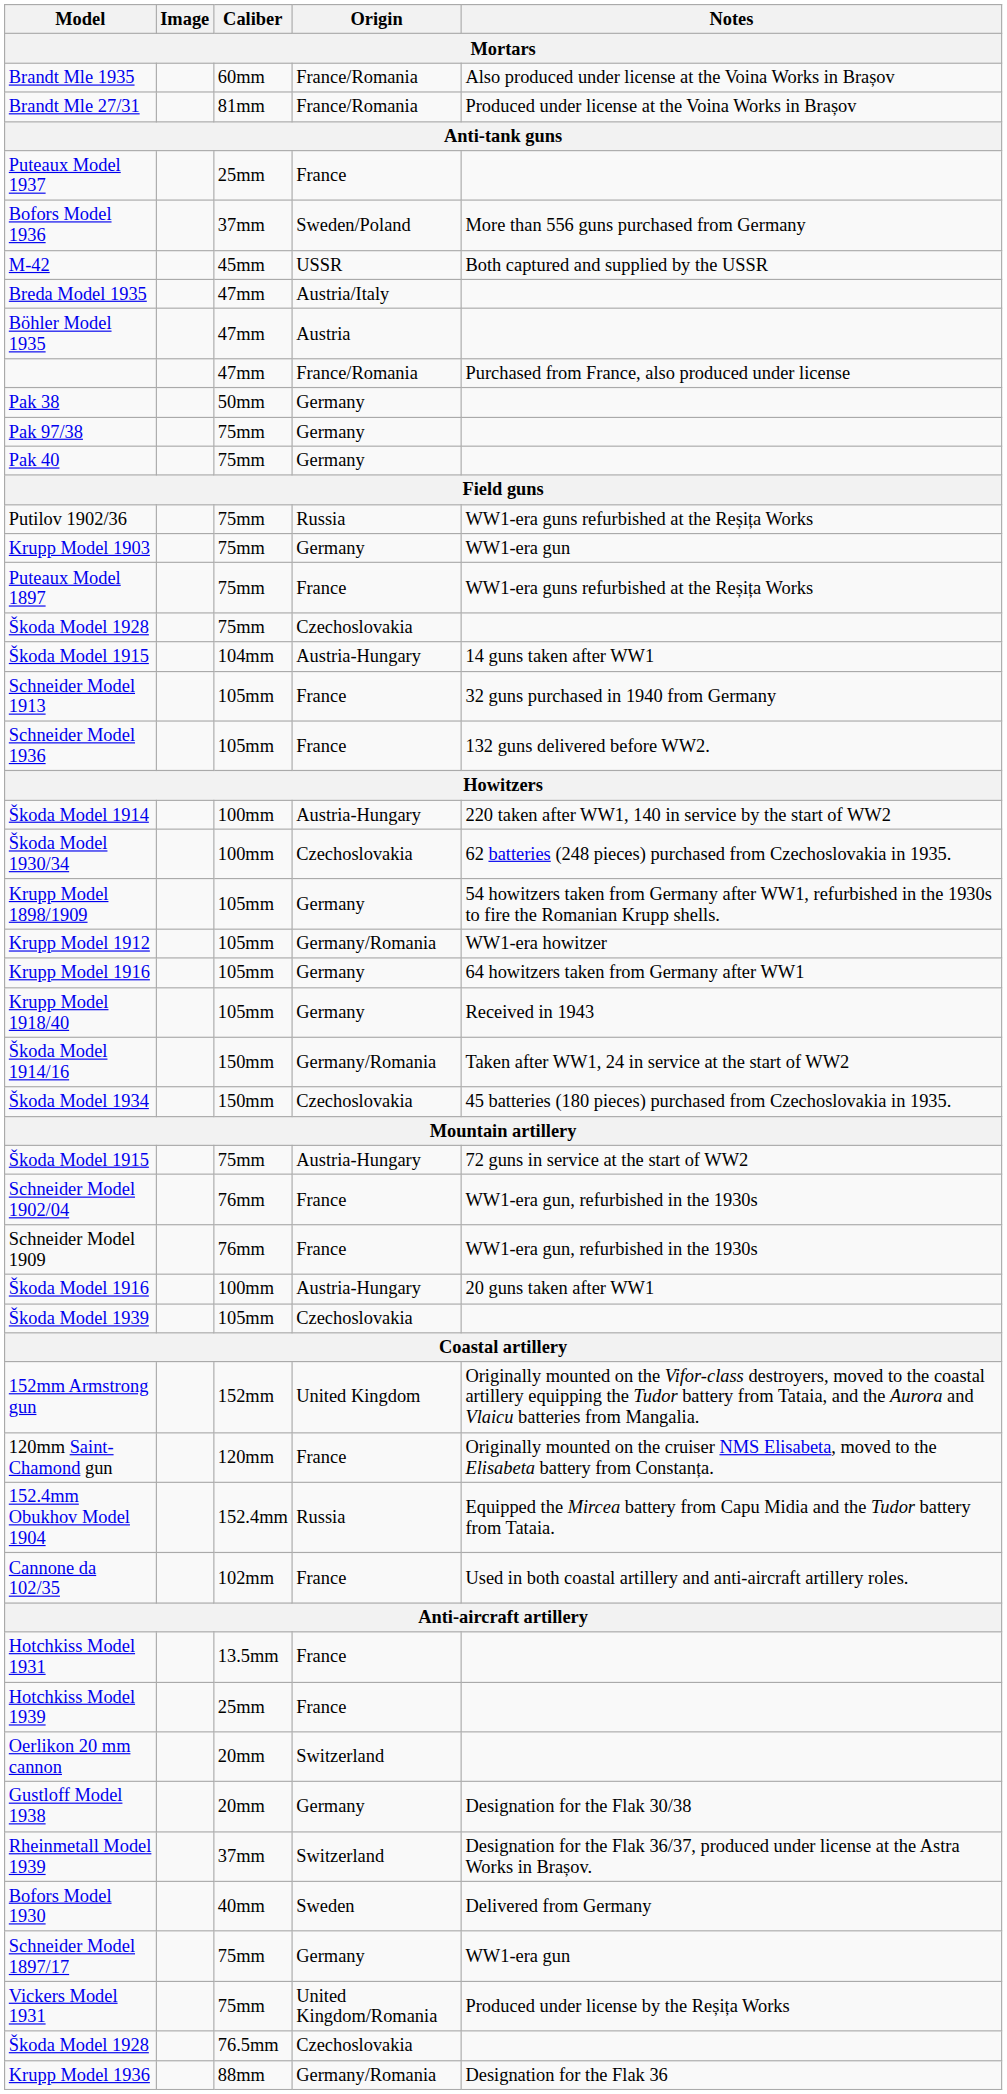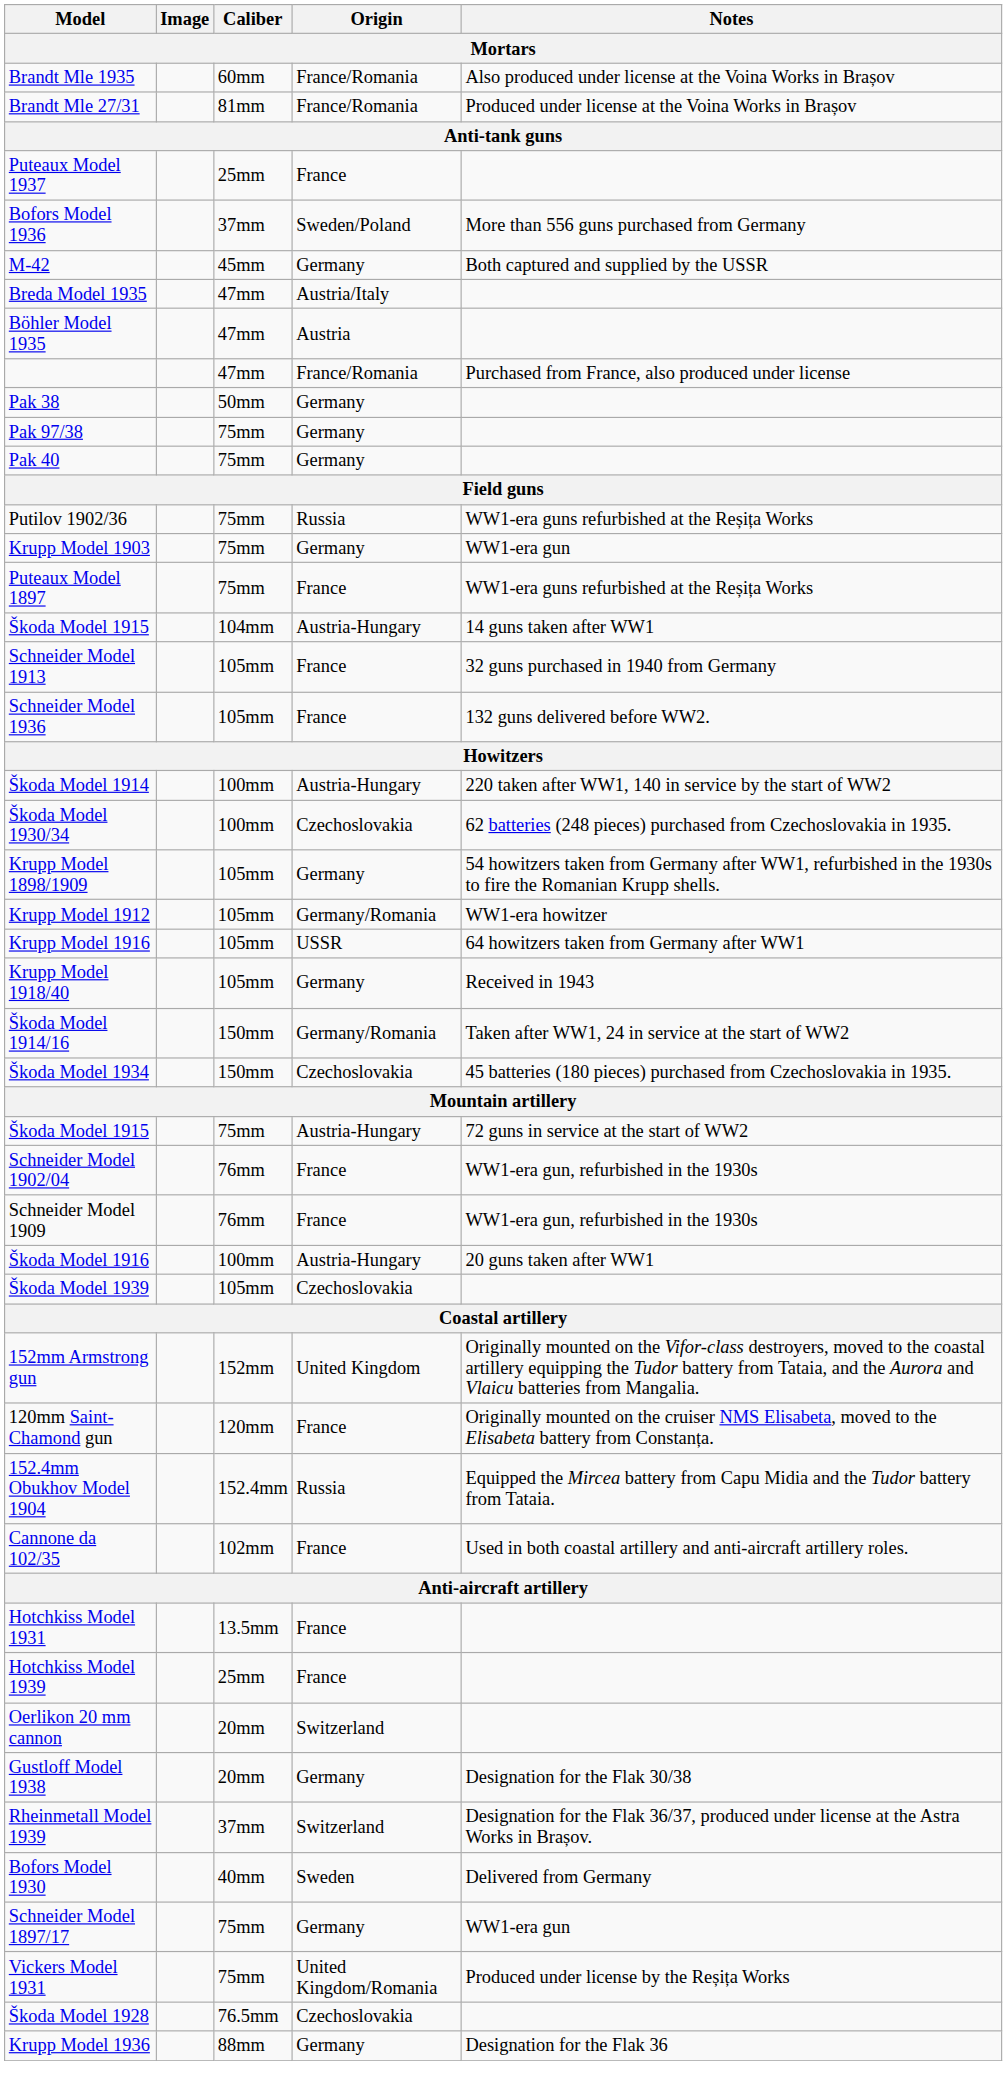 <table class="wikitable">
 <tr>
 <th>Model</th>
 <th>Image</th>
 <th>Caliber</th>
 <th>Origin</th>
 <th>Notes</th>
 </tr>
 <tr>
 <th colspan="5">Mortars</th>
 </tr>
 <tr>
 <td><a href='#'>Brandt Mle 1935</a></td>
 <td></td>
 <td>60mm</td>
 <td>France/Romania</td>
 <td>Also produced under license at the Voina Works in Brașov</td>
 </tr>
 <tr>
 <td><a href='#'>Brandt Mle 27/31</a></td>
 <td></td>
 <td>81mm</td>
 <td>France/Romania</td>
 <td>Produced under license at the Voina Works in Brașov</td>
 </tr>
 <tr>
 <th colspan="5">Anti-tank guns</th>
 </tr>
 <tr>
 <td><a href='#'>Puteaux Model 1937</a></td>
 <td></td>
 <td>25mm</td>
 <td>France</td>
 <td></td>
 </tr>
 <tr>
 <td><a href='#'>Bofors Model 1936</a></td>
 <td></td>
 <td>37mm</td>
 <td>Sweden/Poland</td>
 <td>More than 556 guns purchased from Germany</td>
 </tr>
 <tr>
 <td><a href='#'>M-42</a></td>
 <td></td>
 <td>45mm</td>
-<td>USSR</td>
+<td>Germany</td>
 <td>Both captured and supplied by the USSR</td>
 </tr>
 <tr>
 <td><a href='#'>Breda Model 1935</a></td>
 <td></td>
 <td>47mm</td>
 <td>Austria/Italy</td>
 <td></td>
 </tr>
 <tr>
 <td><a href='#'>Böhler Model 1935</a></td>
 <td></td>
 <td>47mm</td>
 <td>Austria</td>
 <td></td>
 </tr>
 <tr>
 <td></td>
 <td></td>
 <td>47mm</td>
 <td>France/Romania</td>
 <td>Purchased from France, also produced under license</td>
 </tr>
 <tr>
 <td><a href='#'>Pak 38</a></td>
 <td></td>
 <td>50mm</td>
 <td>Germany</td>
 <td></td>
 </tr>
 <tr>
 <td><a href='#'>Pak 97/38</a></td>
 <td></td>
 <td>75mm</td>
 <td>Germany</td>
 <td></td>
 </tr>
 <tr>
 <td><a href='#'>Pak 40</a></td>
 <td></td>
 <td>75mm</td>
 <td>Germany</td>
 <td></td>
 </tr>
 <tr>
 <th colspan="5">Field guns</th>
 </tr>
 <tr>
 <td>Putilov 1902/36</td>
 <td></td>
 <td>75mm</td>
 <td>Russia</td>
 <td>WW1-era guns refurbished at the Reșița Works</td>
 </tr>
 <tr>
 <td><a href='#'>Krupp Model 1903</a></td>
 <td></td>
 <td>75mm</td>
 <td>Germany</td>
 <td>WW1-era gun</td>
 </tr>
 <tr>
 <td><a href='#'>Puteaux Model 1897</a></td>
 <td></td>
 <td>75mm</td>
 <td>France</td>
 <td>WW1-era guns refurbished at the Reșița Works</td>
 </tr>
 <tr>
-<td><a href='#'>Škoda Model 1928</a></td>
-<td></td>
-<td>75mm</td>
-<td>Czechoslovakia</td>
-<td></td>
-</tr>
-<tr>
 <td><a href='#'>Škoda Model 1915</a></td>
 <td></td>
 <td>104mm</td>
 <td>Austria-Hungary</td>
 <td>14 guns taken after WW1</td>
 </tr>
 <tr>
 <td><a href='#'>Schneider Model 1913</a></td>
 <td></td>
 <td>105mm</td>
 <td>France</td>
 <td>32 guns purchased in 1940 from Germany</td>
 </tr>
 <tr>
 <td><a href='#'>Schneider Model 1936</a></td>
 <td></td>
 <td>105mm</td>
 <td>France</td>
 <td>132 guns delivered before WW2.</td>
 </tr>
 <tr>
 <th colspan="5">Howitzers</th>
 </tr>
 <tr>
 <td><a href='#'>Škoda Model 1914</a></td>
 <td></td>
 <td>100mm</td>
 <td>Austria-Hungary</td>
 <td>220 taken after WW1, 140 in service by the start of WW2</td>
 </tr>
 <tr>
 <td><a href='#'>Škoda Model 1930/34</a></td>
 <td></td>
 <td>100mm</td>
 <td>Czechoslovakia</td>
 <td>62 <a href='#'>batteries</a> (248 pieces) purchased from Czechoslovakia in 1935.</td>
 </tr>
 <tr>
 <td><a href='#'>Krupp Model 1898/1909</a></td>
 <td></td>
 <td>105mm</td>
 <td>Germany</td>
 <td>54 howitzers taken from Germany after WW1, refurbished in the 1930s to fire the Romanian Krupp shells.</td>
 </tr>
 <tr>
 <td><a href='#'>Krupp Model 1912</a></td>
 <td></td>
 <td>105mm</td>
 <td>Germany/Romania</td>
 <td>WW1-era howitzer</td>
 </tr>
 <tr>
 <td><a href='#'>Krupp Model 1916</a></td>
 <td></td>
 <td>105mm</td>
-<td>Germany</td>
+<td>USSR</td>
 <td>64 howitzers taken from Germany after WW1</td>
 </tr>
 <tr>
 <td><a href='#'>Krupp Model 1918/40</a></td>
 <td></td>
 <td>105mm</td>
 <td>Germany</td>
 <td>Received in 1943</td>
 </tr>
 <tr>
 <td><a href='#'>Škoda Model 1914/16</a></td>
 <td></td>
 <td>150mm</td>
 <td>Germany/Romania</td>
 <td>Taken after WW1, 24 in service at the start of WW2</td>
 </tr>
 <tr>
 <td><a href='#'>Škoda Model 1934</a></td>
 <td></td>
 <td>150mm</td>
 <td>Czechoslovakia</td>
 <td>45 batteries (180 pieces) purchased from Czechoslovakia in 1935.</td>
 </tr>
 <tr>
 <th colspan="5">Mountain artillery</th>
 </tr>
 <tr>
 <td><a href='#'>Škoda Model 1915</a></td>
 <td></td>
 <td>75mm</td>
 <td>Austria-Hungary</td>
 <td>72 guns in service at the start of WW2</td>
 </tr>
 <tr>
 <td><a href='#'>Schneider Model 1902/04</a></td>
 <td></td>
 <td>76mm</td>
 <td>France</td>
 <td>WW1-era gun, refurbished in the 1930s</td>
 </tr>
 <tr>
 <td>Schneider Model 1909</td>
 <td></td>
 <td>76mm</td>
 <td>France</td>
 <td>WW1-era gun, refurbished in the 1930s</td>
 </tr>
 <tr>
 <td><a href='#'>Škoda Model 1916</a></td>
 <td></td>
 <td>100mm</td>
 <td>Austria-Hungary</td>
 <td>20 guns taken after WW1</td>
 </tr>
 <tr>
 <td><a href='#'>Škoda Model 1939</a></td>
 <td></td>
 <td>105mm</td>
 <td>Czechoslovakia</td>
 <td></td>
 </tr>
 <tr>
 <th colspan="5">Coastal artillery</th>
 </tr>
 <tr>
 <td><a href='#'>152mm Armstrong gun</a></td>
 <td></td>
 <td>152mm</td>
 <td>United Kingdom</td>
 <td>Originally mounted on the <em>Vifor-class</em> destroyers, moved to the coastal artillery equipping the <em>Tudor</em> battery from Tataia, and the <em>Aurora</em> and <em>Vlaicu</em> batteries from Mangalia.</td>
 </tr>
 <tr>
 <td>120mm <a href='#'>Saint-Chamond</a> gun</td>
 <td></td>
 <td>120mm</td>
 <td>France</td>
 <td>Originally mounted on the cruiser <a href='#'>NMS Elisabeta</a>, moved to the <em>Elisabeta</em> battery from Constanța.</td>
 </tr>
 <tr>
 <td><a href='#'>152.4mm Obukhov Model 1904</a></td>
 <td></td>
 <td>152.4mm</td>
 <td>Russia</td>
 <td>Equipped the <em>Mircea</em> battery from Capu Midia and the <em>Tudor</em> battery from Tataia.</td>
 </tr>
 <tr>
 <td><a href='#'>Cannone da 102/35</a></td>
 <td></td>
 <td>102mm</td>
 <td>France</td>
 <td>Used in both coastal artillery and anti-aircraft artillery roles.</td>
 </tr>
 <tr>
 <th colspan="5">Anti-aircraft artillery</th>
 </tr>
 <tr>
 <td><a href='#'>Hotchkiss Model 1931</a></td>
 <td></td>
 <td>13.5mm</td>
 <td>France</td>
 <td></td>
 </tr>
 <tr>
 <td><a href='#'>Hotchkiss Model 1939</a></td>
 <td></td>
 <td>25mm</td>
 <td>France</td>
 <td></td>
 </tr>
 <tr>
 <td><a href='#'>Oerlikon 20 mm cannon</a></td>
 <td></td>
 <td>20mm</td>
 <td>Switzerland</td>
 <td></td>
 </tr>
 <tr>
 <td><a href='#'>Gustloff Model 1938</a></td>
 <td></td>
 <td>20mm</td>
 <td>Germany</td>
 <td>Designation for the Flak 30/38</td>
 </tr>
 <tr>
 <td><a href='#'>Rheinmetall Model 1939</a></td>
 <td></td>
 <td>37mm</td>
 <td>Switzerland</td>
 <td>Designation for the Flak 36/37, produced under license at the Astra Works in Brașov.</td>
 </tr>
 <tr>
 <td><a href='#'>Bofors Model 1930</a></td>
 <td></td>
 <td>40mm</td>
 <td>Sweden</td>
 <td>Delivered from Germany</td>
 </tr>
 <tr>
 <td><a href='#'>Schneider Model 1897/17</a></td>
 <td></td>
 <td>75mm</td>
 <td>Germany</td>
 <td>WW1-era gun</td>
 </tr>
 <tr>
 <td><a href='#'>Vickers Model 1931</a></td>
 <td></td>
 <td>75mm</td>
 <td>United Kingdom/Romania</td>
 <td>Produced under license by the Reșița Works</td>
 </tr>
 <tr>
 <td><a href='#'>Škoda Model 1928</a></td>
 <td></td>
 <td>76.5mm</td>
 <td>Czechoslovakia</td>
 <td></td>
 </tr>
 <tr>
 <td><a href='#'>Krupp Model 1936</a></td>
 <td></td>
 <td>88mm</td>
-<td>Germany/Romania</td>
+<td>Germany</td>
 <td>Designation for the Flak 36</td>
 </tr>
 </table>
